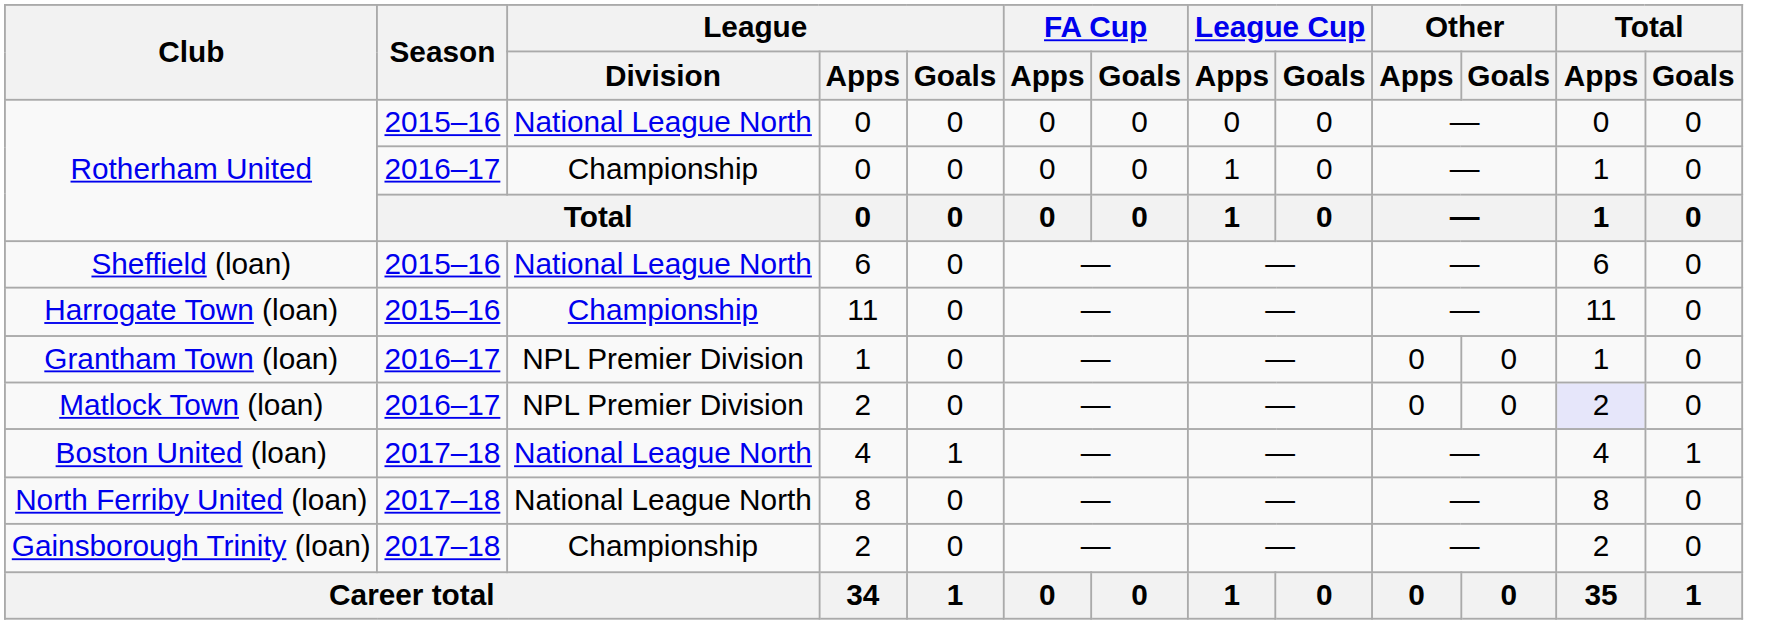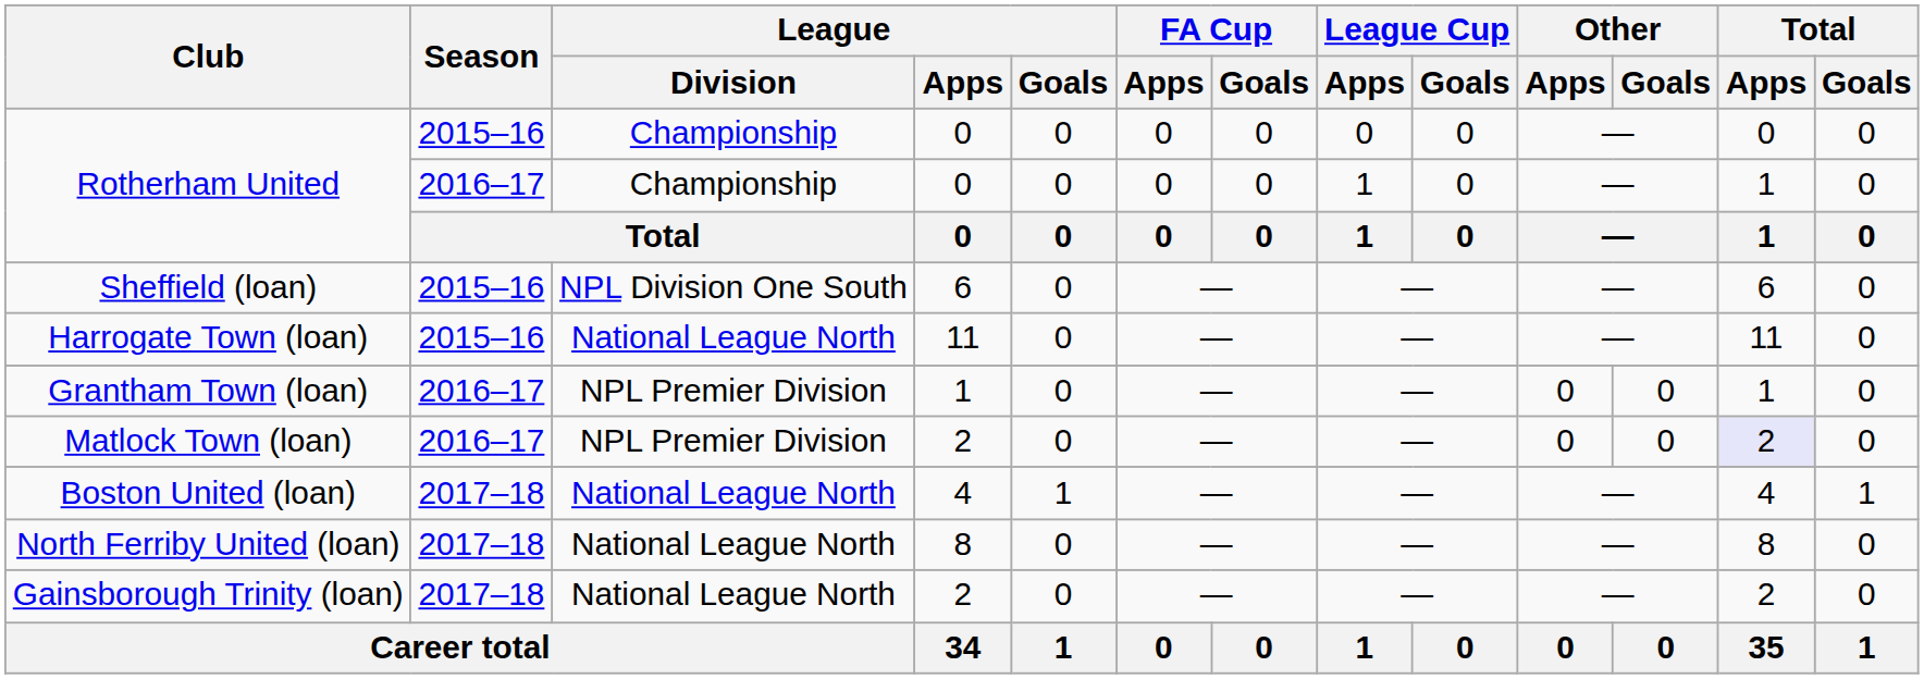 <table class=wikitable style="text-align: center;">
 <tr>
 <th rowspan=2>Club</th>
 <th rowspan=2>Season</th>
 <th colspan=3>League</th>
 <th colspan=2><a href='#'>FA Cup</a></th>
 <th colspan=2><a href='#'>League Cup</a></th>
 <th colspan=2>Other</th>
 <th colspan=2>Total</th>
 </tr>
 <tr>
 <th>Division</th>
 <th>Apps</th>
 <th>Goals</th>
 <th>Apps</th>
 <th>Goals</th>
 <th>Apps</th>
 <th>Goals</th>
 <th>Apps</th>
 <th>Goals</th>
 <th>Apps</th>
 <th>Goals</th>
 </tr>
 <tr>
 <td rowspan=3><a href='#'>Rotherham United</a></td>
 <td><a href='#'>2015–16</a></td>
-<td><a href='#'>National League North</a></td>
+<td><a href='#'>Championship</a></td>
 <td>0</td>
 <td>0</td>
 <td>0</td>
 <td>0</td>
 <td>0</td>
 <td>0</td>
 <td colspan=2>—</td>
 <td>0</td>
 <td>0</td>
 </tr>
 <tr>
 <td><a href='#'>2016–17</a></td>
 <td>Championship</td>
 <td>0</td>
 <td>0</td>
 <td>0</td>
 <td>0</td>
 <td>1</td>
 <td>0</td>
 <td colspan=2>—</td>
 <td>1</td>
 <td>0</td>
 </tr>
 <tr>
 <th colspan=2>Total</th>
 <th>0</th>
 <th>0</th>
 <th>0</th>
 <th>0</th>
 <th>1</th>
 <th>0</th>
 <th colspan=2>—</th>
 <th>1</th>
 <th>0</th>
 </tr>
 <tr>
 <td><a href='#'>Sheffield</a> (loan)</td>
 <td><a href='#'>2015–16</a></td>
-<td><a href='#'>National League North</a></td>
+<td><a href='#'>NPL</a> Division One South</td>
 <td>6</td>
 <td>0</td>
 <td colspan=2>—</td>
 <td colspan=2>—</td>
 <td colspan=2>—</td>
 <td>6</td>
 <td>0</td>
 </tr>
 <tr>
 <td><a href='#'>Harrogate Town</a> (loan)</td>
 <td><a href='#'>2015–16</a></td>
-<td><a href='#'>Championship</a></td>
+<td><a href='#'>National League North</a></td>
 <td>11</td>
 <td>0</td>
 <td colspan=2>—</td>
 <td colspan=2>—</td>
 <td colspan=2>—</td>
 <td>11</td>
 <td>0</td>
 </tr>
 <tr>
 <td><a href='#'>Grantham Town</a> (loan)</td>
 <td><a href='#'>2016–17</a></td>
 <td>NPL Premier Division</td>
 <td>1</td>
 <td>0</td>
 <td colspan=2>—</td>
 <td colspan=2>—</td>
 <td>0</td>
 <td>0</td>
 <td>1</td>
 <td>0</td>
 </tr>
 <tr>
 <td><a href='#'>Matlock Town</a> (loan)</td>
 <td><a href='#'>2016–17</a></td>
 <td>NPL Premier Division</td>
 <td>2</td>
 <td>0</td>
 <td colspan=2>—</td>
 <td colspan=2>—</td>
 <td>0</td>
 <td>0</td>
 <td style="background: lavender;">2</td>
 <td>0</td>
 </tr>
 <tr>
 <td><a href='#'>Boston United</a> (loan)</td>
 <td><a href='#'>2017–18</a></td>
 <td><a href='#'>National League North</a></td>
 <td>4</td>
 <td>1</td>
 <td colspan=2>—</td>
 <td colspan=2>—</td>
 <td colspan=2>—</td>
 <td>4</td>
 <td>1</td>
 </tr>
 <tr>
 <td><a href='#'>North Ferriby United</a> (loan)</td>
 <td><a href='#'>2017–18</a></td>
 <td>National League North</td>
 <td>8</td>
 <td>0</td>
 <td colspan=2>—</td>
 <td colspan=2>—</td>
 <td colspan=2>—</td>
 <td>8</td>
 <td>0</td>
 </tr>
 <tr>
 <td><a href='#'>Gainsborough Trinity</a> (loan)</td>
 <td><a href='#'>2017–18</a></td>
-<td>Championship</td>
+<td>National League North</td>
 <td>2</td>
 <td>0</td>
 <td colspan=2>—</td>
 <td colspan=2>—</td>
 <td colspan=2>—</td>
 <td>2</td>
 <td>0</td>
 </tr>
 <tr>
 <th colspan=3>Career total</th>
 <th>34</th>
 <th>1</th>
 <th>0</th>
 <th>0</th>
 <th>1</th>
 <th>0</th>
 <th>0</th>
 <th>0</th>
 <th>35</th>
 <th>1</th>
 </tr>
 </table>
